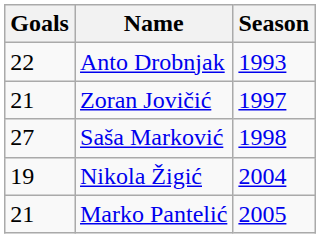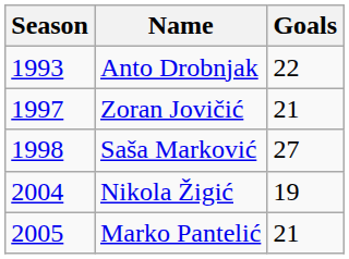 <table class="wikitable">
 <tr>
+<th>Season</th>
+<th>Name</th>
 <th>Goals</th>
-<th>Name</th>
-<th>Season</th>
 </tr>
 <tr>
+<td><a href='#'>1993</a></td>
+<td> <a href='#'>Anto Drobnjak</a></td>
 <td>22</td>
-<td> <a href='#'>Anto Drobnjak</a></td>
-<td><a href='#'>1993</a></td>
 </tr>
 <tr>
+<td><a href='#'>1997</a></td>
+<td> <a href='#'>Zoran Jovičić</a></td>
 <td>21</td>
-<td> <a href='#'>Zoran Jovičić</a></td>
-<td><a href='#'>1997</a></td>
 </tr>
 <tr>
+<td><a href='#'>1998</a></td>
+<td> <a href='#'>Saša Marković</a></td>
 <td>27</td>
-<td> <a href='#'>Saša Marković</a></td>
-<td><a href='#'>1998</a></td>
 </tr>
 <tr>
+<td><a href='#'>2004</a></td>
+<td> <a href='#'>Nikola Žigić</a></td>
 <td>19</td>
-<td> <a href='#'>Nikola Žigić</a></td>
-<td><a href='#'>2004</a></td>
 </tr>
 <tr>
+<td><a href='#'>2005</a></td>
+<td> <a href='#'>Marko Pantelić</a></td>
 <td>21</td>
-<td> <a href='#'>Marko Pantelić</a></td>
-<td><a href='#'>2005</a></td>
 </tr>
 </table>
